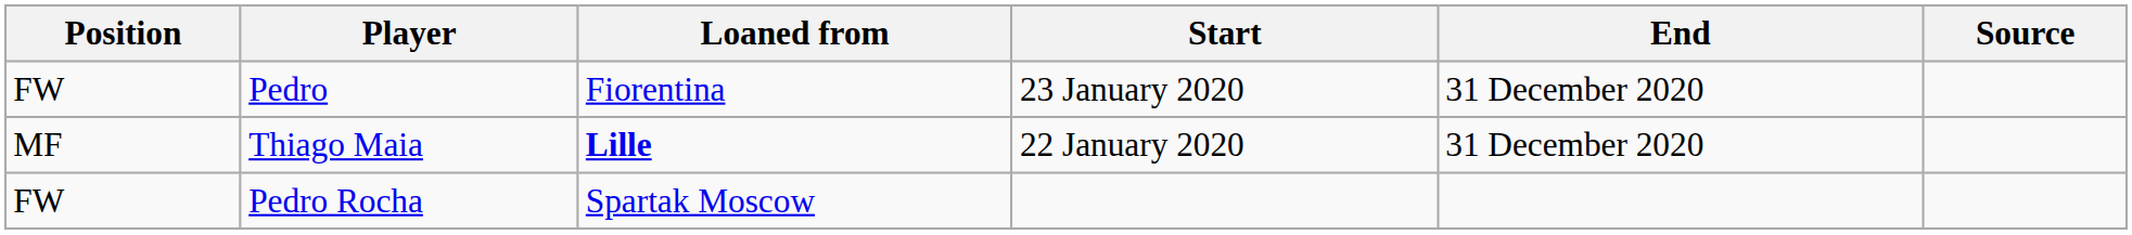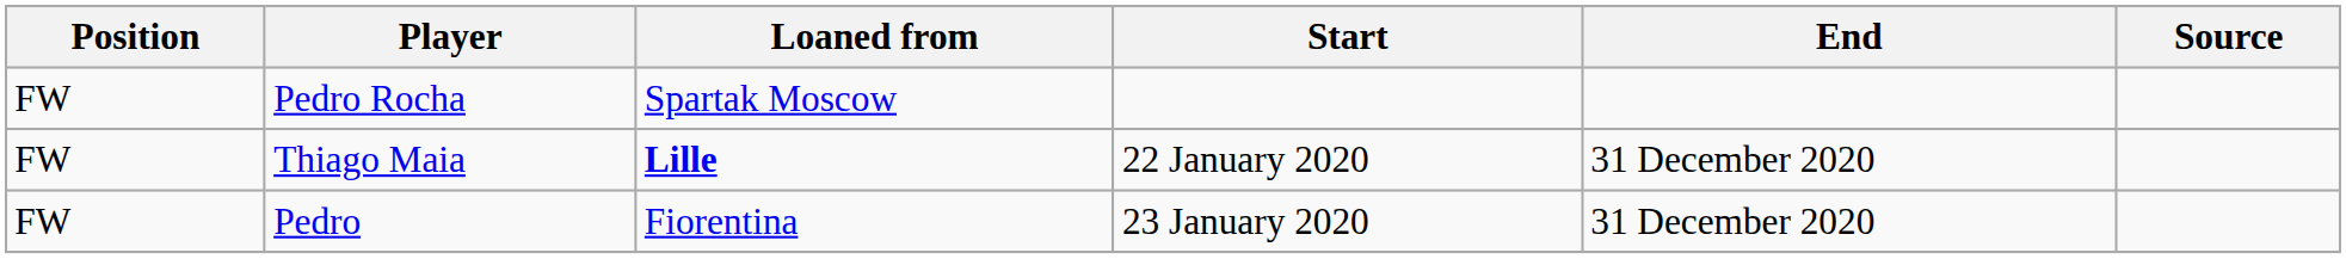 <table class="wikitable" width="60%" style="text-align:center; font-size:95%; text-align:left">
 <tr>
 <th>Position</th>
 <th>Player</th>
 <th>Loaned from</th>
 <th>Start</th>
 <th>End</th>
 <th>Source</th>
 </tr>
 <tr>
 <td>FW</td>
-<td> <a href='#'>Pedro</a></td>
-<td> <a href='#'>Fiorentina</a></td>
-<td>23 January 2020</td>
-<td>31 December 2020</td>
+<td> <a href='#'>Pedro Rocha</a></td>
+<td> <a href='#'>Spartak Moscow</a></td>
+<td></td>
+<td></td>
 <td align="center"></td>
 </tr>
 <tr>
-<td>MF</td>
+<td>FW</td>
 <td> <a href='#'>Thiago Maia</a></td>
 <td><strong> <a href='#'>Lille</a></strong></td>
 <td>22 January 2020</td>
 <td>31 December 2020</td>
 <td align="center"></td>
 </tr>
 <tr>
 <td>FW</td>
-<td> <a href='#'>Pedro Rocha</a></td>
-<td> <a href='#'>Spartak Moscow</a></td>
-<td></td>
-<td></td>
+<td> <a href='#'>Pedro</a></td>
+<td> <a href='#'>Fiorentina</a></td>
+<td>23 January 2020</td>
+<td>31 December 2020</td>
 <td align="center"></td>
 </tr>
 <tr>
 </tr>
 </table>
